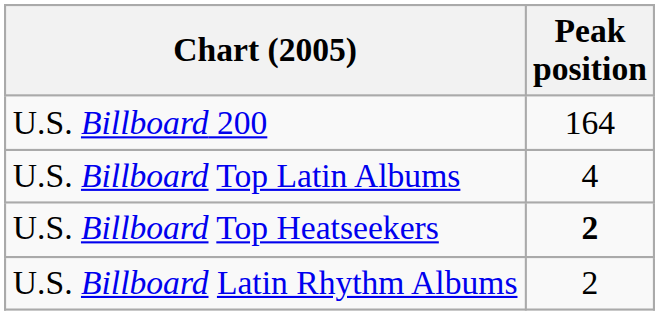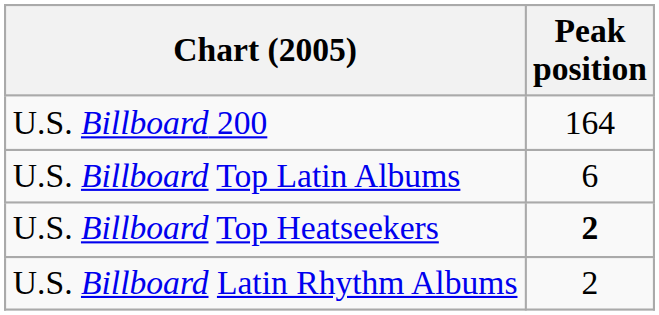 <table class="wikitable">
 <tr>
 <th>Chart (2005)</th>
 <th>Peak<br>position</th>
 </tr>
 <tr>
 <td>U.S. <a href='#'><em>Billboard</em> 200</a></td>
 <td align="center">164</td>
 </tr>
 <tr>
 <td align="left">U.S. <em><a href='#'>Billboard</a></em> <a href='#'>Top Latin Albums</a></td>
-<td align="center">4</td>
+<td align="center">6</td>
 </tr>
 <tr>
 <td align="left">U.S. <em><a href='#'>Billboard</a></em> <a href='#'>Top Heatseekers</a></td>
 <td align="center"><strong>2</strong></td>
 </tr>
 <tr>
 <td align="left">U.S. <em><a href='#'>Billboard</a></em> <a href='#'>Latin Rhythm Albums</a></td>
 <td align="center">2</td>
 </tr>
 </table>
